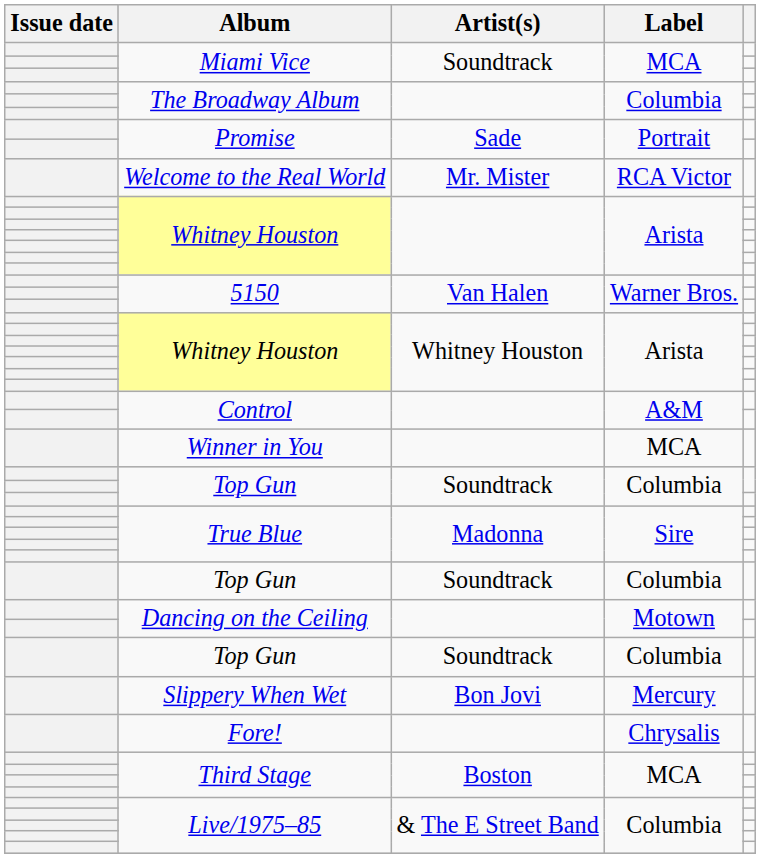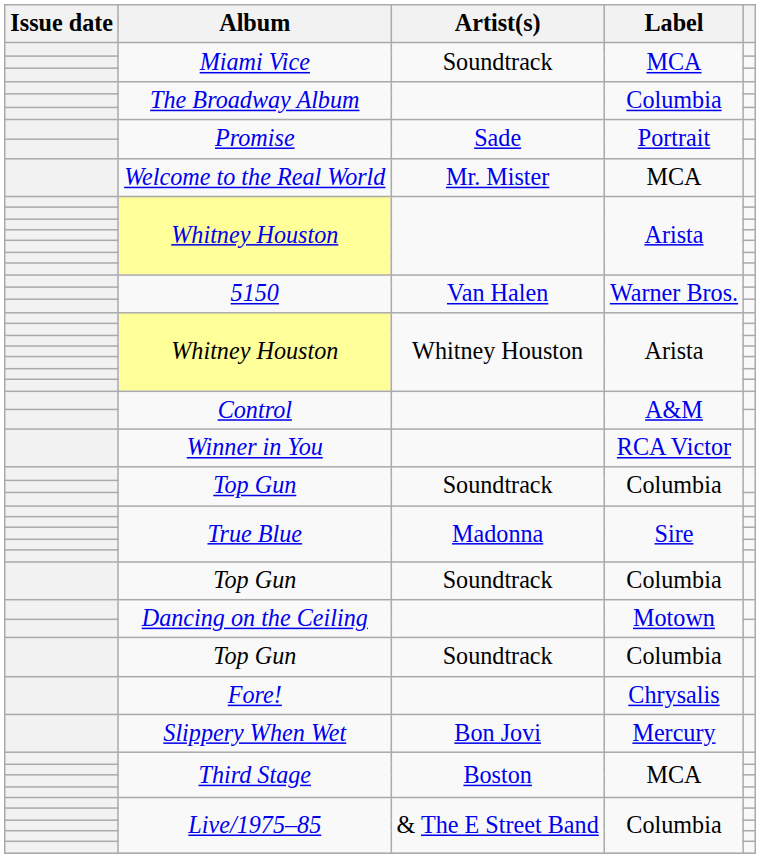 <table class="wikitable sortable plainrowheaders" style="text-align: center">
 <tr>
 <th scope=col>Issue date</th>
 <th scope=col>Album</th>
 <th scope=col>Artist(s)</th>
 <th scope=col>Label</th>
 <th scope=col class="unsortable"></th>
 </tr>
 <tr>
 <th scope="row"></th>
 <td style="text-align: center;" rowspan=3><em><a href='#'>Miami Vice</a></em></td>
 <td style="text-align: center;" rowspan=3>Soundtrack</td>
 <td style="text-align: center;" rowspan=3><a href='#'>MCA</a></td>
 <td></td>
 </tr>
 <tr>
 <th scope="row"></th>
 <td></td>
 </tr>
 <tr>
 <th scope="row"></th>
 <td></td>
 </tr>
 <tr>
 <th scope="row"></th>
 <td style="text-align: center;" rowspan=3><em><a href='#'>The Broadway Album</a></em></td>
 <td style="text-align: center;" rowspan=3></td>
 <td style="text-align: center;" rowspan=3><a href='#'>Columbia</a></td>
 <td></td>
 </tr>
 <tr>
 <th scope="row"></th>
 <td></td>
 </tr>
 <tr>
 <th scope="row"></th>
 <td></td>
 </tr>
 <tr>
 <th scope="row"></th>
 <td style="text-align: center;" rowspan=2><em><a href='#'>Promise</a></em></td>
 <td style="text-align: center;" rowspan=2><a href='#'>Sade</a></td>
 <td style="text-align: center;" rowspan=2><a href='#'>Portrait</a></td>
 <td></td>
 </tr>
 <tr>
 <th scope="row"></th>
 <td></td>
 </tr>
 <tr>
 <th scope="row"></th>
 <td style="text-align: center;"><em><a href='#'>Welcome to the Real World</a></em></td>
 <td style="text-align: center;" data-sort-value="Mister Mister"><a href='#'>Mr. Mister</a></td>
-<td style="text-align: center;"><a href='#'>RCA Victor</a></td>
+<td style="text-align: center;">MCA</td>
 <td></td>
 </tr>
 <tr>
 <th scope="row"></th>
 <td bgcolor=#FFFF99 style="text-align: center;" rowspan=7><em><a href='#'>Whitney Houston</a></em> </td>
 <td style="text-align: center;" rowspan=7></td>
 <td style="text-align: center;" rowspan=7><a href='#'>Arista</a></td>
 <td></td>
 </tr>
 <tr>
 <th scope="row"></th>
 <td></td>
 </tr>
 <tr>
 <th scope="row"></th>
 <td></td>
 </tr>
 <tr>
 <th scope="row"></th>
 <td></td>
 </tr>
 <tr>
 <th scope="row"></th>
 <td></td>
 </tr>
 <tr>
 <th scope="row"></th>
 <td></td>
 </tr>
 <tr>
 <th scope="row"></th>
 <td></td>
 </tr>
 <tr>
 <th scope="row"></th>
 <td style="text-align: center;" rowspan=3><em><a href='#'>5150</a></em></td>
 <td style="text-align: center;" rowspan=3><a href='#'>Van Halen</a></td>
 <td style="text-align: center;" rowspan=3><a href='#'>Warner Bros.</a></td>
 <td></td>
 </tr>
 <tr>
 <th scope="row"></th>
 <td></td>
 </tr>
 <tr>
 <th scope="row"></th>
 <td></td>
 </tr>
 <tr>
 <th scope="row"></th>
 <td bgcolor=#FFFF99 style="text-align: center;" rowspan=7><em>Whitney Houston</em> </td>
 <td style="text-align: center;" rowspan=7 data-sort-value="Houston, Whitney">Whitney Houston</td>
 <td style="text-align: center;" rowspan=7>Arista</td>
 <td></td>
 </tr>
 <tr>
 <th scope="row"></th>
 <td></td>
 </tr>
 <tr>
 <th scope="row"></th>
 <td></td>
 </tr>
 <tr>
 <th scope="row"></th>
 <td></td>
 </tr>
 <tr>
 <th scope="row"></th>
 <td></td>
 </tr>
 <tr>
 <th scope="row"></th>
 <td></td>
 </tr>
 <tr>
 <th scope="row"></th>
 <td></td>
 </tr>
 <tr>
 <th scope="row"></th>
 <td style="text-align: center;" rowspan=2><em><a href='#'>Control</a></em></td>
 <td style="text-align: center;" rowspan=2></td>
 <td style="text-align: center;" rowspan=2><a href='#'>A&M</a></td>
 <td></td>
 </tr>
 <tr>
 <th scope="row"></th>
 <td></td>
 </tr>
 <tr>
 <th scope="row"></th>
 <td style="text-align: center;"><em><a href='#'>Winner in You</a></em></td>
 <td style="text-align: center;"></td>
-<td style="text-align: center;">MCA</td>
+<td style="text-align: center;"><a href='#'>RCA Victor</a></td>
 <td></td>
 </tr>
 <tr>
 <th scope="row"></th>
 <td style="text-align: center;" rowspan=3><em><a href='#'>Top Gun</a></em></td>
 <td style="text-align: center;" rowspan=3>Soundtrack</td>
 <td style="text-align: center;" rowspan=3>Columbia</td>
 <td rowspan=2></td>
 </tr>
 <tr>
 <th scope="row"></th>
 </tr>
 <tr>
 <th scope="row"></th>
 <td></td>
 </tr>
 <tr>
 <th scope="row"></th>
 <td style="text-align: center;" rowspan=5><em><a href='#'>True Blue</a></em></td>
 <td style="text-align: center;" rowspan=5><a href='#'>Madonna</a></td>
 <td style="text-align: center;" rowspan=5><a href='#'>Sire</a></td>
 <td></td>
 </tr>
 <tr>
 <th scope="row"></th>
 <td></td>
 </tr>
 <tr>
 <th scope="row"></th>
 <td></td>
 </tr>
 <tr>
 <th scope="row"></th>
 <td></td>
 </tr>
 <tr>
 <th scope="row"></th>
 <td></td>
 </tr>
 <tr>
 <th scope="row"></th>
 <td style="text-align: center;"><em>Top Gun</em></td>
 <td style="text-align: center;">Soundtrack</td>
 <td style="text-align: center;">Columbia</td>
 <td></td>
 </tr>
 <tr>
 <th scope="row"></th>
 <td style="text-align: center;" rowspan=2><em><a href='#'>Dancing on the Ceiling</a></em></td>
 <td style="text-align: center;" rowspan=2></td>
 <td style="text-align: center;" rowspan=2><a href='#'>Motown</a></td>
 <td></td>
 </tr>
 <tr>
 <th scope="row"></th>
 <td></td>
 </tr>
 <tr>
 <th scope="row"></th>
 <td style="text-align: center;"><em>Top Gun</em></td>
 <td style="text-align: center;">Soundtrack</td>
 <td style="text-align: center;">Columbia</td>
 <td></td>
 </tr>
 <tr>
 <th scope="row"></th>
-<td style="text-align: center;"><em><a href='#'>Slippery When Wet</a></em></td>
-<td style="text-align: center;"><a href='#'>Bon Jovi</a></td>
-<td style="text-align: center;"><a href='#'>Mercury</a></td>
+<td style="text-align: center;"><em><a href='#'>Fore!</a></em></td>
+<td style="text-align: center;"></td>
+<td style="text-align: center;"><a href='#'>Chrysalis</a></td>
 <td></td>
 </tr>
 <tr>
 <th scope="row"></th>
-<td style="text-align: center;"><em><a href='#'>Fore!</a></em></td>
-<td style="text-align: center;"></td>
-<td style="text-align: center;"><a href='#'>Chrysalis</a></td>
+<td style="text-align: center;"><em><a href='#'>Slippery When Wet</a></em></td>
+<td style="text-align: center;"><a href='#'>Bon Jovi</a></td>
+<td style="text-align: center;"><a href='#'>Mercury</a></td>
 <td></td>
 </tr>
 <tr>
 <th scope="row"></th>
 <td style="text-align: center;" rowspan=4><em><a href='#'>Third Stage</a></em></td>
 <td style="text-align: center;" rowspan=4><a href='#'>Boston</a></td>
 <td style="text-align: center;" rowspan=4>MCA</td>
 <td></td>
 </tr>
 <tr>
 <th scope="row"></th>
 <td></td>
 </tr>
 <tr>
 <th scope="row"></th>
 <td></td>
 </tr>
 <tr>
 <th scope="row"></th>
 <td></td>
 </tr>
 <tr>
 <th scope="row"></th>
 <td style="text-align: center;" rowspan=5><em><a href='#'>Live/1975–85</a></em></td>
 <td style="text-align: center;" rowspan=5> & <a href='#'>The E Street Band</a></td>
 <td style="text-align: center;" rowspan=5>Columbia</td>
 <td></td>
 </tr>
 <tr>
 <th scope="row"></th>
 <td></td>
 </tr>
 <tr>
 <th scope="row"></th>
 <td></td>
 </tr>
 <tr>
 <th scope="row"></th>
 <td></td>
 </tr>
 <tr>
 <th scope="row"></th>
 <td></td>
 </tr>
 <tr>
 </tr>
 </table>
